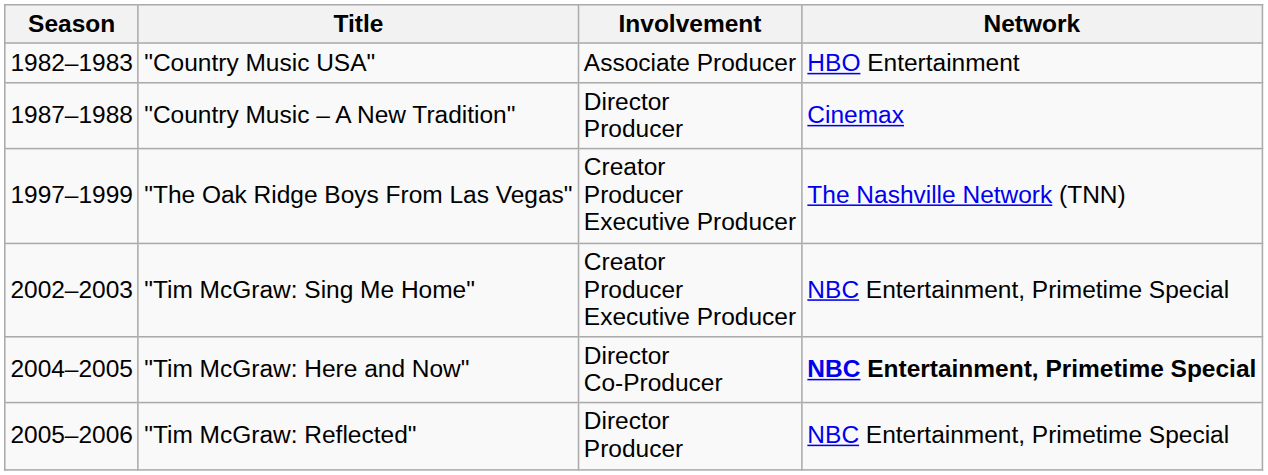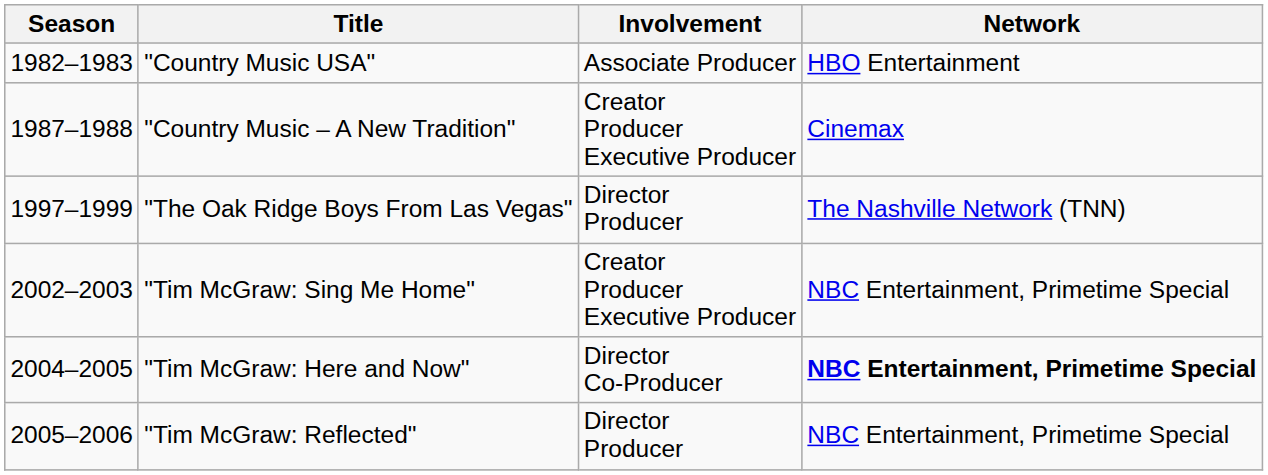 <table class="wikitable">
 <tr>
 <th>Season</th>
 <th>Title</th>
 <th>Involvement</th>
 <th>Network</th>
 </tr>
 <tr>
 <td>1982–1983</td>
 <td>"Country Music USA"</td>
 <td>Associate Producer</td>
 <td><a href='#'>HBO</a> Entertainment</td>
 </tr>
 <tr>
 <td>1987–1988</td>
 <td>"Country Music – A New Tradition"</td>
-<td>Director<br>Producer</td>
+<td>Creator<br>Producer<br>Executive Producer</td>
 <td><a href='#'>Cinemax</a></td>
 </tr>
 <tr>
 <td>1997–1999</td>
 <td>"The Oak Ridge Boys From Las Vegas"</td>
-<td>Creator<br>Producer<br>Executive Producer</td>
+<td>Director<br>Producer</td>
 <td><a href='#'>The Nashville Network</a> (TNN)</td>
 </tr>
 <tr>
 <td>2002–2003</td>
 <td>"Tim McGraw: Sing Me Home"</td>
 <td>Creator<br>Producer<br>Executive Producer</td>
 <td><a href='#'>NBC</a> Entertainment, Primetime Special</td>
 </tr>
 <tr>
 <td>2004–2005</td>
 <td>"Tim McGraw: Here and Now"</td>
 <td>Director<br>Co-Producer</td>
 <td><strong><a href='#'>NBC</a> Entertainment, Primetime Special</strong></td>
 </tr>
 <tr>
 <td>2005–2006</td>
 <td>"Tim McGraw: Reflected"</td>
 <td>Director<br>Producer</td>
 <td><a href='#'>NBC</a> Entertainment, Primetime Special</td>
 </tr>
 </table>
